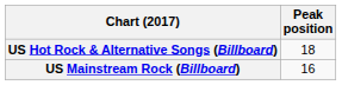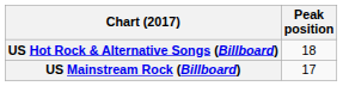 <table class="wikitable plainrowheaders" style="text-align:center">
 <tr>
 <th>Chart (2017)</th>
 <th>Peak<br>position</th>
 </tr>
 <tr>
 <th scope="row">US <a href='#'>Hot Rock & Alternative Songs</a> (<em><a href='#'>Billboard</a></em>)</th>
 <td>18</td>
 </tr>
 <tr>
 <th scope="row">US <a href='#'>Mainstream Rock</a> (<em><a href='#'>Billboard</a></em>)</th>
-<td>16</td>
+<td>17</td>
 </tr>
 </table>
